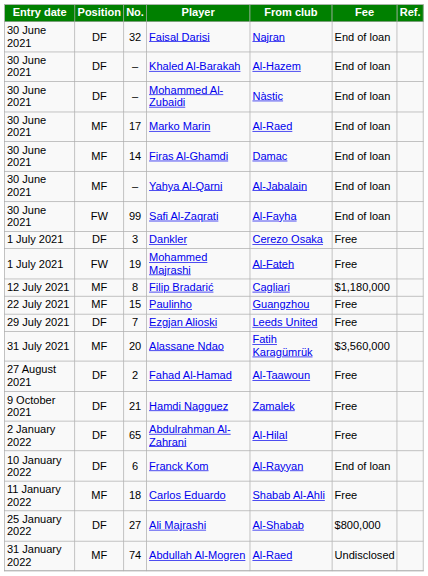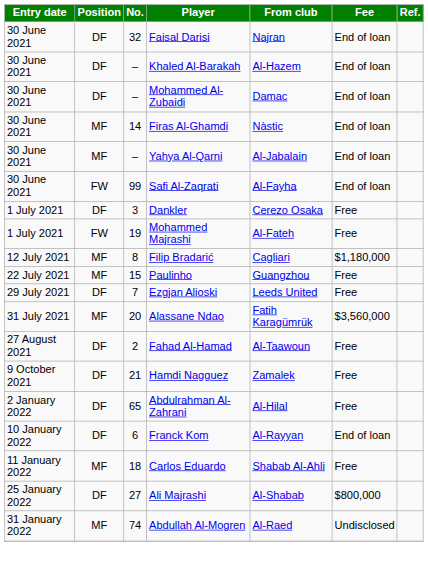 <table class="wikitable sortable">
 <tr>
 <th style="background:green; color:white;"><strong>Entry date</strong></th>
 <th style="background:green; color:white;"><strong>Position</strong></th>
 <th style="background:green; color:white;"><strong>No.</strong></th>
 <th style="background:green; color:white;"><strong>Player</strong></th>
 <th style="background:green; color:white;"><strong>From club</strong></th>
 <th style="background:green; color:white;"><strong>Fee</strong></th>
 <th style="background:green; color:white;"><strong>Ref.</strong></th>
 </tr>
 <tr>
 <td>30 June 2021</td>
 <td style="text-align:center;">DF</td>
 <td style="text-align:center;">32</td>
 <td style="text-align:left;"> <a href='#'>Faisal Darisi</a></td>
 <td style="text-align:left;"> <a href='#'>Najran</a></td>
 <td>End of loan</td>
 <td></td>
 </tr>
 <tr>
 <td>30 June 2021</td>
 <td style="text-align:center;">DF</td>
 <td style="text-align:center;">–</td>
 <td style="text-align:left;"> <a href='#'>Khaled Al-Barakah</a></td>
 <td style="text-align:left;"> <a href='#'>Al-Hazem</a></td>
 <td>End of loan</td>
 <td></td>
 </tr>
 <tr>
 <td>30 June 2021</td>
 <td style="text-align:center;">DF</td>
 <td style="text-align:center;">–</td>
 <td style="text-align:left;"> <a href='#'>Mohammed Al-Zubaidi</a></td>
-<td style="text-align:left;"> <a href='#'>Nàstic</a></td>
-<td>End of loan</td>
-<td></td>
-</tr>
-<tr>
-<td>30 June 2021</td>
-<td style="text-align:center;">MF</td>
-<td style="text-align:center;">17</td>
-<td style="text-align:left;"> <a href='#'>Marko Marin</a></td>
-<td style="text-align:left;"> <a href='#'>Al-Raed</a></td>
+<td style="text-align:left;"> <a href='#'>Damac</a></td>
 <td>End of loan</td>
 <td></td>
 </tr>
 <tr>
 <td>30 June 2021</td>
 <td style="text-align:center;">MF</td>
 <td style="text-align:center;">14</td>
 <td style="text-align:left;"> <a href='#'>Firas Al-Ghamdi</a></td>
-<td style="text-align:left;"> <a href='#'>Damac</a></td>
+<td style="text-align:left;"> <a href='#'>Nàstic</a></td>
 <td>End of loan</td>
 <td></td>
 </tr>
 <tr>
 <td>30 June 2021</td>
 <td style="text-align:center;">MF</td>
 <td style="text-align:center;">–</td>
 <td style="text-align:left;"> <a href='#'>Yahya Al-Qarni</a></td>
 <td style="text-align:left;"> <a href='#'>Al-Jabalain</a></td>
 <td>End of loan</td>
 <td></td>
 </tr>
 <tr>
 <td>30 June 2021</td>
 <td style="text-align:center;">FW</td>
 <td style="text-align:center;">99</td>
 <td style="text-align:left;"> <a href='#'>Safi Al-Zaqrati</a></td>
 <td style="text-align:left;"> <a href='#'>Al-Fayha</a></td>
 <td>End of loan</td>
 <td></td>
 </tr>
 <tr>
 <td>1 July 2021</td>
 <td style="text-align:center;">DF</td>
 <td style="text-align:center;">3</td>
 <td style="text-align:left;"> <a href='#'>Dankler</a></td>
 <td style="text-align:left;"> <a href='#'>Cerezo Osaka</a></td>
 <td>Free</td>
 <td></td>
 </tr>
 <tr>
 <td>1 July 2021</td>
 <td style="text-align:center;">FW</td>
 <td style="text-align:center;">19</td>
 <td style="text-align:left;"> <a href='#'>Mohammed Majrashi</a></td>
 <td style="text-align:left;"> <a href='#'>Al-Fateh</a></td>
 <td>Free</td>
 <td></td>
 </tr>
 <tr>
 <td>12 July 2021</td>
 <td style="text-align:center;">MF</td>
 <td style="text-align:center;">8</td>
 <td style="text-align:left;"> <a href='#'>Filip Bradarić</a></td>
 <td style="text-align:left;"> <a href='#'>Cagliari</a></td>
 <td>$1,180,000</td>
 <td></td>
 </tr>
 <tr>
 <td>22 July 2021</td>
 <td style="text-align:center;">MF</td>
 <td style="text-align:center;">15</td>
 <td style="text-align:left;"> <a href='#'>Paulinho</a></td>
 <td style="text-align:left;"> <a href='#'>Guangzhou</a></td>
 <td>Free</td>
 <td></td>
 </tr>
 <tr>
 <td>29 July 2021</td>
 <td style="text-align:center;">DF</td>
 <td style="text-align:center;">7</td>
 <td style="text-align:left;"> <a href='#'>Ezgjan Alioski</a></td>
 <td style="text-align:left;"> <a href='#'>Leeds United</a></td>
 <td>Free</td>
 <td></td>
 </tr>
 <tr>
 <td>31 July 2021</td>
 <td style="text-align:center;">MF</td>
 <td style="text-align:center;">20</td>
 <td style="text-align:left;"> <a href='#'>Alassane Ndao</a></td>
 <td style="text-align:left;"> <a href='#'>Fatih Karagümrük</a></td>
 <td>$3,560,000</td>
 <td></td>
 </tr>
 <tr>
 <td>27 August 2021</td>
 <td style="text-align:center;">DF</td>
 <td style="text-align:center;">2</td>
 <td style="text-align:left;"> <a href='#'>Fahad Al-Hamad</a></td>
 <td style="text-align:left;"> <a href='#'>Al-Taawoun</a></td>
 <td>Free</td>
 <td></td>
 </tr>
 <tr>
 <td>9 October 2021</td>
 <td style="text-align:center;">DF</td>
 <td style="text-align:center;">21</td>
 <td style="text-align:left;"> <a href='#'>Hamdi Nagguez</a></td>
 <td style="text-align:left;"> <a href='#'>Zamalek</a></td>
 <td>Free</td>
 <td></td>
 </tr>
 <tr>
 <td>2 January 2022</td>
 <td style="text-align:center;">DF</td>
 <td style="text-align:center;">65</td>
 <td style="text-align:left;"> <a href='#'>Abdulrahman Al-Zahrani</a></td>
 <td style="text-align:left;"> <a href='#'>Al-Hilal</a></td>
 <td>Free</td>
 <td></td>
 </tr>
 <tr>
 <td>10 January 2022</td>
 <td style="text-align:center;">DF</td>
 <td style="text-align:center;">6</td>
 <td style="text-align:left;"> <a href='#'>Franck Kom</a></td>
 <td style="text-align:left;"> <a href='#'>Al-Rayyan</a></td>
 <td>End of loan</td>
 <td></td>
 </tr>
 <tr>
 <td>11 January 2022</td>
 <td style="text-align:center;">MF</td>
 <td style="text-align:center;">18</td>
 <td style="text-align:left;"> <a href='#'>Carlos Eduardo</a></td>
 <td style="text-align:left;"> <a href='#'>Shabab Al-Ahli</a></td>
 <td>Free</td>
 <td></td>
 </tr>
 <tr>
 <td>25 January 2022</td>
 <td style="text-align:center;">DF</td>
 <td style="text-align:center;">27</td>
 <td style="text-align:left;"> <a href='#'>Ali Majrashi</a></td>
 <td style="text-align:left;"> <a href='#'>Al-Shabab</a></td>
 <td>$800,000</td>
 <td></td>
 </tr>
 <tr>
 <td>31 January 2022</td>
 <td style="text-align:center;">MF</td>
 <td style="text-align:center;">74</td>
 <td style="text-align:left;"> <a href='#'>Abdullah Al-Mogren</a></td>
 <td style="text-align:left;"> <a href='#'>Al-Raed</a></td>
 <td>Undisclosed</td>
 <td></td>
 </tr>
 <tr>
 </tr>
 </table>
